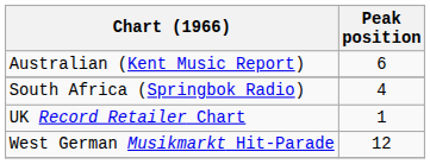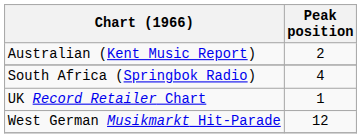 <table class="wikitable sortable">
 <tr>
 <th>Chart (1966)</th>
 <th>Peak<br>position</th>
 </tr>
 <tr>
 <td>Australian (<a href='#'>Kent Music Report</a>)</td>
-<td style="text-align:center;">6</td>
+<td style="text-align:center;">2</td>
 </tr>
 <tr>
 </tr>
 <tr>
 </tr>
 <tr>
 </tr>
 <tr>
 </tr>
 <tr>
 <td>South Africa (<a href='#'>Springbok Radio</a>)</td>
 <td style="text-align:center;">4</td>
 </tr>
 <tr>
 <td>UK <a href='#'><em>Record Retailer</em> Chart</a></td>
 <td style="text-align:center;">1</td>
 </tr>
 <tr>
 <td>West German <a href='#'><em>Musikmarkt</em> Hit-Parade</a></td>
 <td style="text-align:center;">12</td>
 </tr>
 <tr>
 </tr>
 </table>
